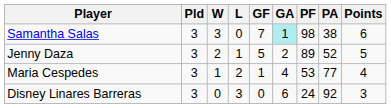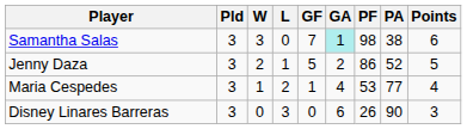 <table class=wikitable style="text-align:center">
 <tr>
 <th width=220>Player</th>
 <th width=20>Pld</th>
 <th width=20>W</th>
 <th width=20>L</th>
 <th width=20>GF</th>
 <th width=20>GA</th>
 <th width=20>PF</th>
 <th width=20>PA</th>
 <th width=50>Points</th>
 </tr>
 <tr>
 <td align=left> <a href='#'>Samantha Salas</a></td>
 <td>3</td>
 <td>3</td>
 <td>0</td>
 <td>7</td>
 <td style="background: paleturquoise;">1</td>
 <td>98</td>
 <td>38</td>
 <td>6</td>
 </tr>
 <tr>
 <td align=left> Jenny Daza</td>
 <td>3</td>
 <td>2</td>
 <td>1</td>
 <td>5</td>
 <td>2</td>
-<td>89</td>
+<td>86</td>
 <td>52</td>
 <td>5</td>
 </tr>
 <tr>
 <td align=left> Maria Cespedes</td>
 <td>3</td>
 <td>1</td>
 <td>2</td>
 <td>1</td>
 <td>4</td>
 <td>53</td>
 <td>77</td>
 <td>4</td>
 </tr>
 <tr>
 <td align=left> Disney Linares Barreras</td>
 <td>3</td>
 <td>0</td>
 <td>3</td>
 <td>0</td>
 <td>6</td>
-<td>24</td>
-<td>92</td>
+<td>26</td>
+<td>90</td>
 <td>3</td>
 </tr>
 </table>
